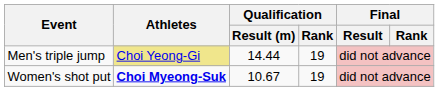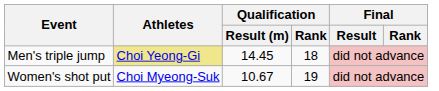 <table class=wikitable style="font-size:90%">
 <tr>
 <th rowspan="2">Event</th>
 <th rowspan="2">Athletes</th>
 <th colspan="2">Qualification</th>
 <th colspan="2">Final</th>
 </tr>
 <tr>
 <th>Result (m)</th>
 <th>Rank</th>
 <th>Result</th>
 <th>Rank</th>
 </tr>
 <tr>
 <td>Men's triple jump</td>
 <td style="background: khaki;"><a href='#'>Choi Yeong-Gi</a></td>
-<td align=center>14.44</td>
-<td align=center>19</td>
+<td align=center>14.45</td>
+<td align=center>18</td>
 <td bgcolor="f4c2c2" colspan=2 align="center">did not advance</td>
 </tr>
 <tr>
 <td>Women's shot put</td>
-<td><strong><a href='#'>Choi Myeong-Suk</a></strong></td>
+<td><a href='#'>Choi Myeong-Suk</a></td>
 <td align=center>10.67</td>
 <td align=center>19</td>
 <td bgcolor="f4c2c2" colspan=2 align="center">did not advance</td>
 </tr>
 </table>
